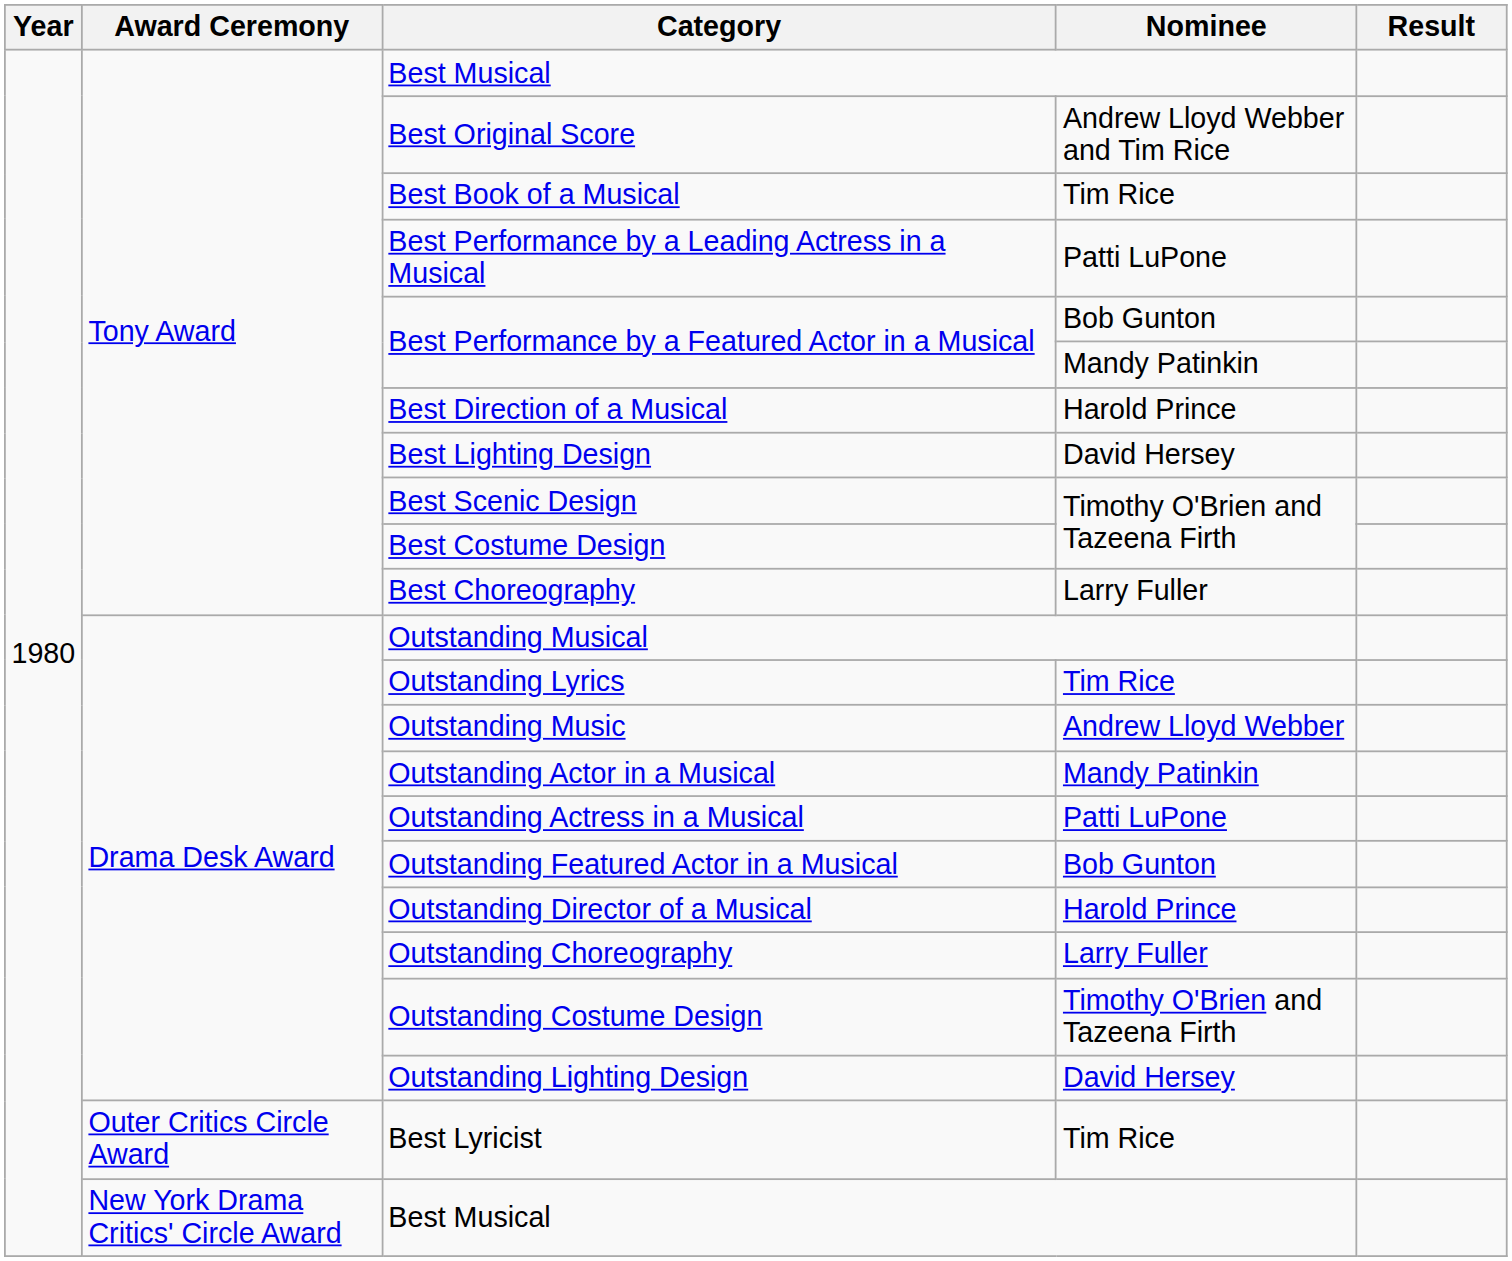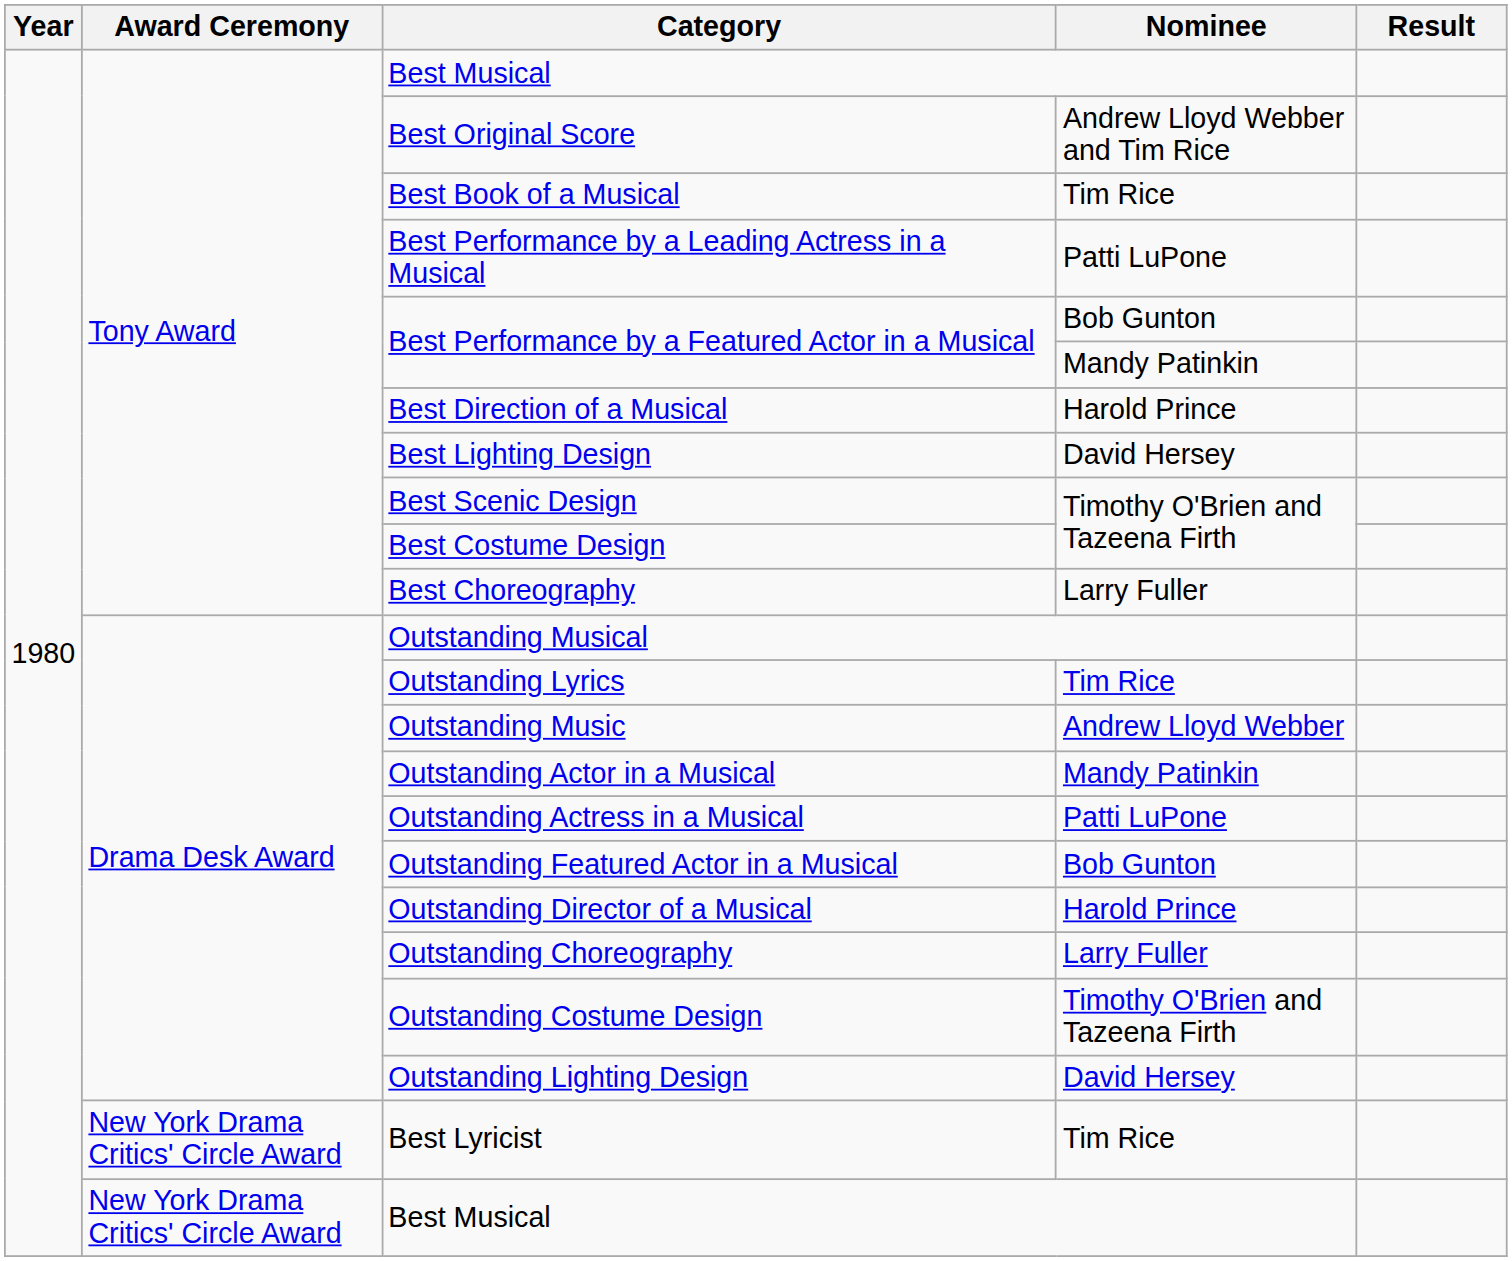 <table class="wikitable" width="95%">
 <tr>
 <th width="5%">Year</th>
 <th width="20%">Award Ceremony</th>
 <th width="45%">Category</th>
 <th width="20%">Nominee</th>
 <th width="10%">Result</th>
 </tr>
 <tr>
 <td rowspan="23" align="center">1980</td>
 <td rowspan="11"><a href='#'>Tony Award</a></td>
 <td colspan="2"><a href='#'>Best Musical</a></td>
 <td></td>
 </tr>
 <tr>
 <td><a href='#'>Best Original Score</a></td>
 <td>Andrew Lloyd Webber and Tim Rice</td>
 <td></td>
 </tr>
 <tr>
 <td><a href='#'>Best Book of a Musical</a></td>
 <td>Tim Rice</td>
 <td></td>
 </tr>
 <tr>
 <td><a href='#'>Best Performance by a Leading Actress in a Musical</a></td>
 <td>Patti LuPone</td>
 <td></td>
 </tr>
 <tr>
 <td rowspan="2"><a href='#'>Best Performance by a Featured Actor in a Musical</a></td>
 <td>Bob Gunton</td>
 <td></td>
 </tr>
 <tr>
 <td>Mandy Patinkin</td>
 <td></td>
 </tr>
 <tr>
 <td><a href='#'>Best Direction of a Musical</a></td>
 <td>Harold Prince</td>
 <td></td>
 </tr>
 <tr>
 <td><a href='#'>Best Lighting Design</a></td>
 <td>David Hersey</td>
 <td></td>
 </tr>
 <tr>
 <td><a href='#'>Best Scenic Design</a></td>
 <td rowspan="2">Timothy O'Brien and Tazeena Firth</td>
 <td></td>
 </tr>
 <tr>
 <td><a href='#'>Best Costume Design</a></td>
 <td></td>
 </tr>
 <tr>
 <td><a href='#'>Best Choreography</a></td>
 <td>Larry Fuller</td>
 <td></td>
 </tr>
 <tr>
 <td rowspan="10"><a href='#'>Drama Desk Award</a></td>
 <td colspan="2"><a href='#'>Outstanding Musical</a></td>
 <td></td>
 </tr>
 <tr>
 <td><a href='#'>Outstanding Lyrics</a></td>
 <td><a href='#'>Tim Rice</a></td>
 <td></td>
 </tr>
 <tr>
 <td><a href='#'>Outstanding Music</a></td>
 <td><a href='#'>Andrew Lloyd Webber</a></td>
 <td></td>
 </tr>
 <tr>
 <td><a href='#'>Outstanding Actor in a Musical</a></td>
 <td><a href='#'>Mandy Patinkin</a></td>
 <td></td>
 </tr>
 <tr>
 <td><a href='#'>Outstanding Actress in a Musical</a></td>
 <td><a href='#'>Patti LuPone</a></td>
 <td></td>
 </tr>
 <tr>
 <td><a href='#'>Outstanding Featured Actor in a Musical</a></td>
 <td><a href='#'>Bob Gunton</a></td>
 <td></td>
 </tr>
 <tr>
 <td><a href='#'>Outstanding Director of a Musical</a></td>
 <td><a href='#'>Harold Prince</a></td>
 <td></td>
 </tr>
 <tr>
 <td><a href='#'>Outstanding Choreography</a></td>
 <td><a href='#'>Larry Fuller</a></td>
 <td></td>
 </tr>
 <tr>
 <td><a href='#'>Outstanding Costume Design</a></td>
 <td><a href='#'>Timothy O'Brien</a> and Tazeena Firth</td>
 <td></td>
 </tr>
 <tr>
 <td><a href='#'>Outstanding Lighting Design</a></td>
 <td><a href='#'>David Hersey</a></td>
 <td></td>
 </tr>
 <tr>
-<td><a href='#'>Outer Critics Circle Award</a></td>
+<td><a href='#'>New York Drama Critics' Circle Award</a></td>
 <td>Best Lyricist</td>
 <td>Tim Rice</td>
 <td></td>
 </tr>
 <tr>
 <td><a href='#'>New York Drama Critics' Circle Award</a></td>
 <td colspan="2">Best Musical</td>
 <td></td>
 </tr>
 </table>
